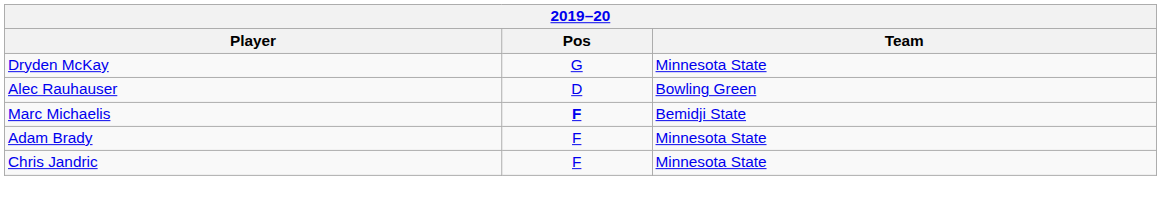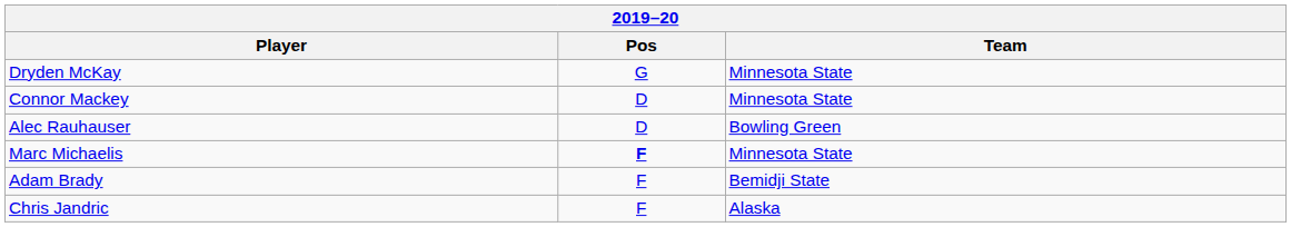 <table class="wikitable" width=95%>
 <tr>
 <th colspan=3><a href='#'>2019–20</a></th>
 </tr>
 <tr>
 <th>Player</th>
 <th>Pos</th>
 <th>Team</th>
 </tr>
 <tr>
 <td><a href='#'>Dryden McKay</a></td>
 <td align=center><a href='#'>G</a></td>
 <td><a href='#'>Minnesota State</a></td>
 </tr>
 <tr>
+<td><a href='#'>Connor Mackey</a></td>
+<td align=center><a href='#'>D</a></td>
+<td><a href='#'>Minnesota State</a></td>
+</tr>
+<tr>
 <td><a href='#'>Alec Rauhauser</a></td>
 <td align=center><a href='#'>D</a></td>
 <td><a href='#'>Bowling Green</a></td>
 </tr>
 <tr>
 <td><a href='#'>Marc Michaelis</a></td>
 <td align=center><strong><a href='#'>F</a></strong></td>
-<td><a href='#'>Bemidji State</a></td>
+<td><a href='#'>Minnesota State</a></td>
 </tr>
 <tr>
 <td><a href='#'>Adam Brady</a></td>
 <td align=center><a href='#'>F</a></td>
-<td><a href='#'>Minnesota State</a></td>
+<td><a href='#'>Bemidji State</a></td>
 </tr>
 <tr>
 <td><a href='#'>Chris Jandric</a></td>
 <td align=center><a href='#'>F</a></td>
-<td><a href='#'>Minnesota State</a></td>
+<td><a href='#'>Alaska</a></td>
 </tr>
 </table>
